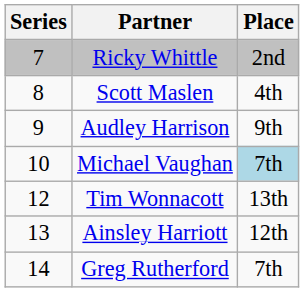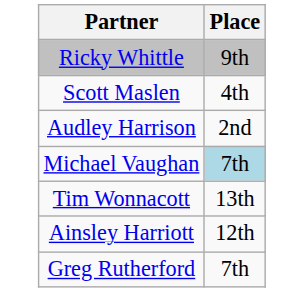 <table class="wikitable sortable" style="margin:auto; text-align:center;">
 <tr>
-<th>Series</th>
 <th>Partner</th>
 <th>Place</th>
 </tr>
 <tr style="background:silver;">
-<td>7</td>
 <td><a href='#'>Ricky Whittle</a></td>
-<td>2nd</td>
+<td>9th</td>
 </tr>
 <tr>
-<td>8</td>
 <td><a href='#'>Scott Maslen</a></td>
 <td>4th</td>
 </tr>
 <tr>
-<td>9</td>
 <td><a href='#'>Audley Harrison</a></td>
-<td>9th</td>
+<td>2nd</td>
 </tr>
 <tr>
-<td>10</td>
 <td><a href='#'>Michael Vaughan</a></td>
 <td style="background: lightblue;">7th</td>
 </tr>
 <tr>
-<td>12</td>
 <td><a href='#'>Tim Wonnacott</a></td>
 <td>13th</td>
 </tr>
 <tr>
-<td>13</td>
 <td><a href='#'>Ainsley Harriott</a></td>
 <td>12th</td>
 </tr>
 <tr>
-<td>14</td>
 <td><a href='#'>Greg Rutherford</a></td>
 <td>7th</td>
 </tr>
 </table>
